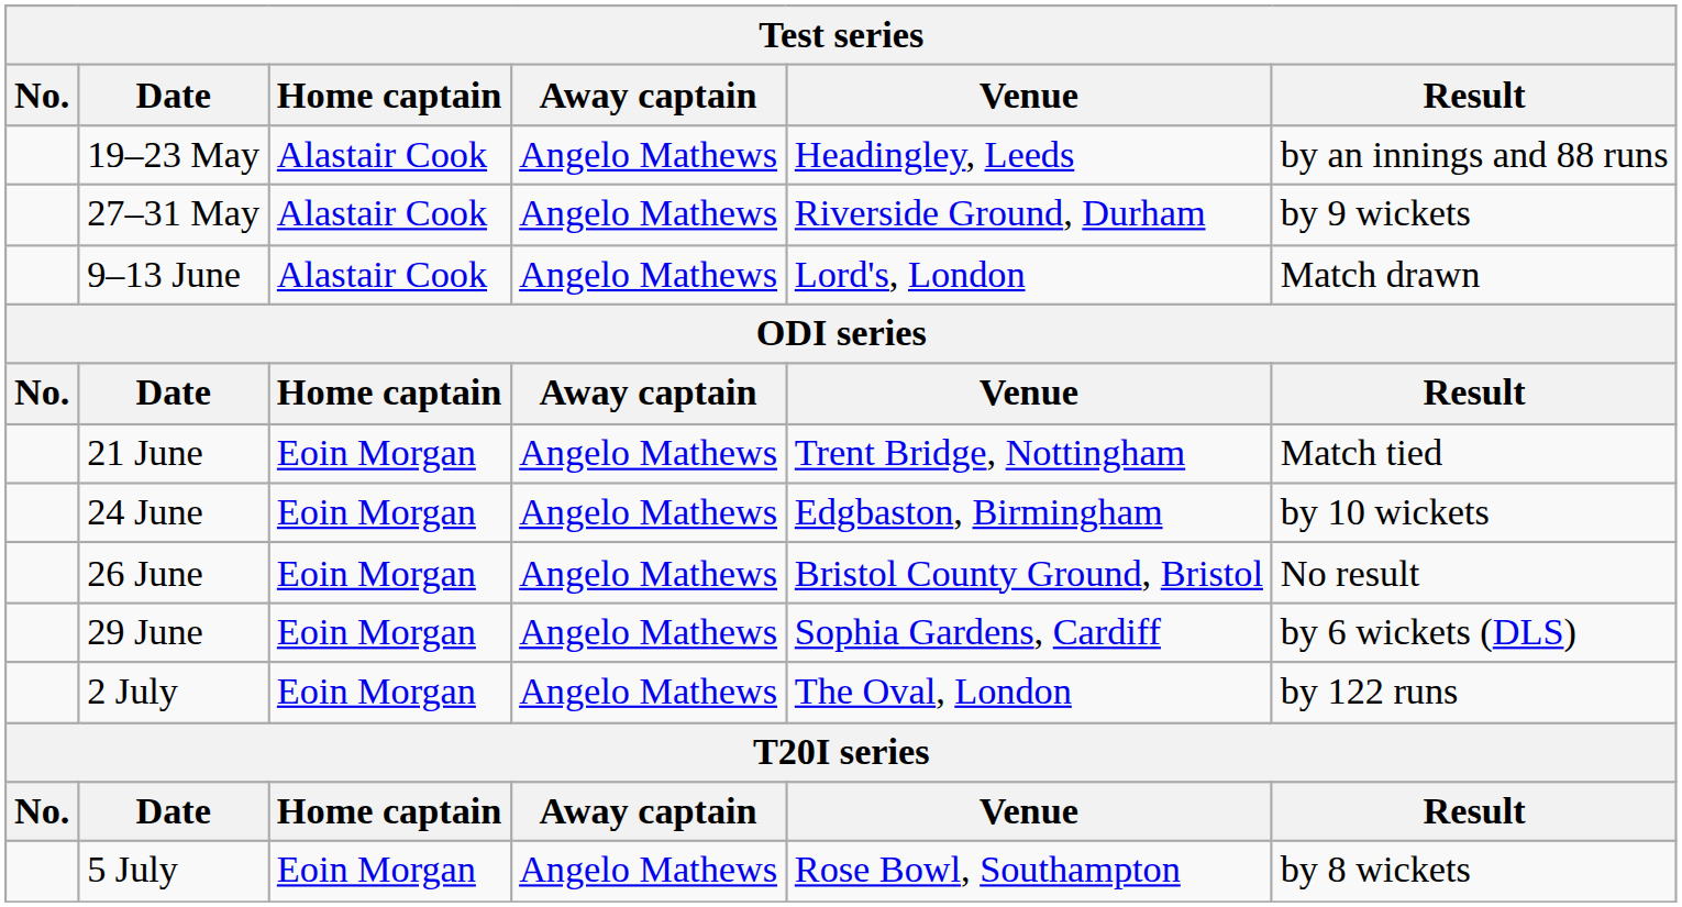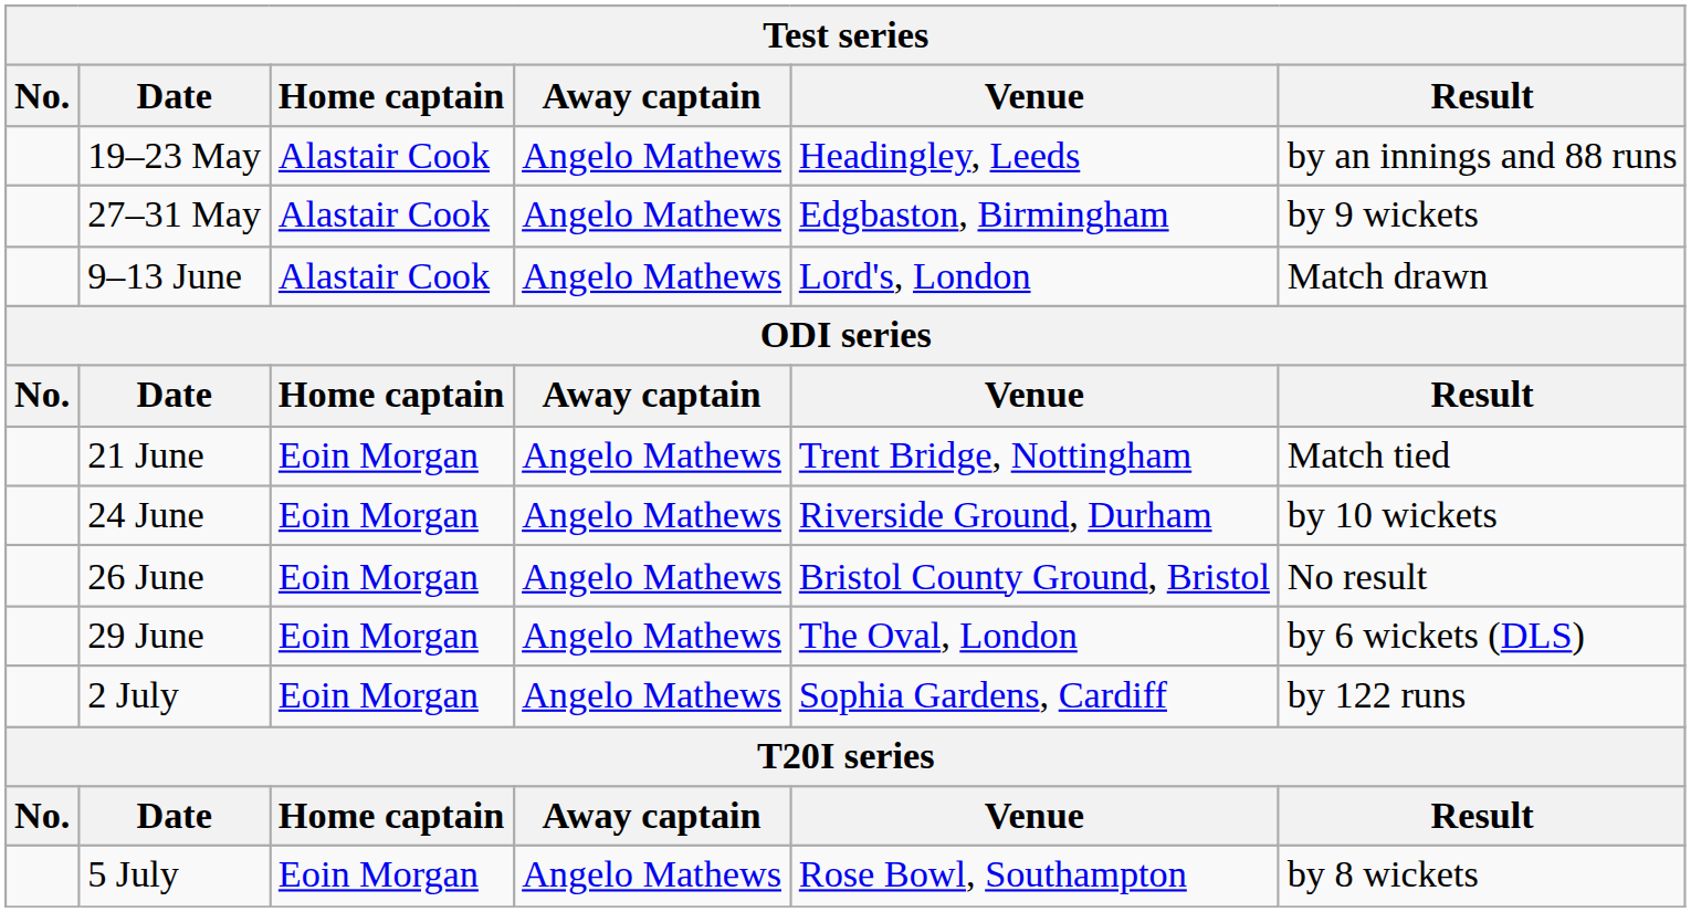 <table class="wikitable">
 <tr>
 <th colspan="6">Test series</th>
 </tr>
 <tr>
 <th>No.</th>
 <th>Date</th>
 <th>Home captain</th>
 <th>Away captain</th>
 <th>Venue</th>
 <th>Result</th>
 </tr>
 <tr>
 <td></td>
 <td>19–23 May</td>
 <td><a href='#'>Alastair Cook</a></td>
 <td><a href='#'>Angelo Mathews</a></td>
 <td><a href='#'>Headingley</a>, <a href='#'>Leeds</a></td>
 <td> by an innings and 88 runs</td>
 </tr>
 <tr>
 <td></td>
 <td>27–31 May</td>
 <td><a href='#'>Alastair Cook</a></td>
 <td><a href='#'>Angelo Mathews</a></td>
-<td><a href='#'>Riverside Ground</a>, <a href='#'>Durham</a></td>
+<td><a href='#'>Edgbaston</a>, <a href='#'>Birmingham</a></td>
 <td> by 9 wickets</td>
 </tr>
 <tr>
 <td></td>
 <td>9–13 June</td>
 <td><a href='#'>Alastair Cook</a></td>
 <td><a href='#'>Angelo Mathews</a></td>
 <td><a href='#'>Lord's</a>, <a href='#'>London</a></td>
 <td>Match drawn</td>
 </tr>
 <tr>
 <th colspan="6">ODI series</th>
 </tr>
 <tr>
 <th>No.</th>
 <th>Date</th>
 <th>Home captain</th>
 <th>Away captain</th>
 <th>Venue</th>
 <th>Result</th>
 </tr>
 <tr>
 <td></td>
 <td>21 June</td>
 <td><a href='#'>Eoin Morgan</a></td>
 <td><a href='#'>Angelo Mathews</a></td>
 <td><a href='#'>Trent Bridge</a>, <a href='#'>Nottingham</a></td>
 <td>Match tied</td>
 </tr>
 <tr>
 <td></td>
 <td>24 June</td>
 <td><a href='#'>Eoin Morgan</a></td>
 <td><a href='#'>Angelo Mathews</a></td>
-<td><a href='#'>Edgbaston</a>, <a href='#'>Birmingham</a></td>
+<td><a href='#'>Riverside Ground</a>, <a href='#'>Durham</a></td>
 <td> by 10 wickets</td>
 </tr>
 <tr>
 <td></td>
 <td>26 June</td>
 <td><a href='#'>Eoin Morgan</a></td>
 <td><a href='#'>Angelo Mathews</a></td>
 <td><a href='#'>Bristol County Ground</a>, <a href='#'>Bristol</a></td>
 <td>No result</td>
 </tr>
 <tr>
 <td></td>
 <td>29 June</td>
 <td><a href='#'>Eoin Morgan</a></td>
 <td><a href='#'>Angelo Mathews</a></td>
-<td><a href='#'>Sophia Gardens</a>, <a href='#'>Cardiff</a></td>
+<td><a href='#'>The Oval</a>, <a href='#'>London</a></td>
 <td> by 6 wickets (<a href='#'>DLS</a>)</td>
 </tr>
 <tr>
 <td></td>
 <td>2 July</td>
 <td><a href='#'>Eoin Morgan</a></td>
 <td><a href='#'>Angelo Mathews</a></td>
-<td><a href='#'>The Oval</a>, <a href='#'>London</a></td>
+<td><a href='#'>Sophia Gardens</a>, <a href='#'>Cardiff</a></td>
 <td> by 122 runs</td>
 </tr>
 <tr>
 <th colspan="6">T20I series</th>
 </tr>
 <tr>
 <th>No.</th>
 <th>Date</th>
 <th>Home captain</th>
 <th>Away captain</th>
 <th>Venue</th>
 <th>Result</th>
 </tr>
 <tr>
 <td></td>
 <td>5 July</td>
 <td><a href='#'>Eoin Morgan</a></td>
 <td><a href='#'>Angelo Mathews</a></td>
 <td><a href='#'>Rose Bowl</a>, <a href='#'>Southampton</a></td>
 <td> by 8 wickets</td>
 </tr>
 </table>
